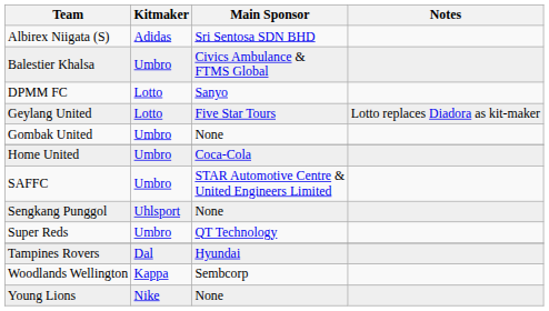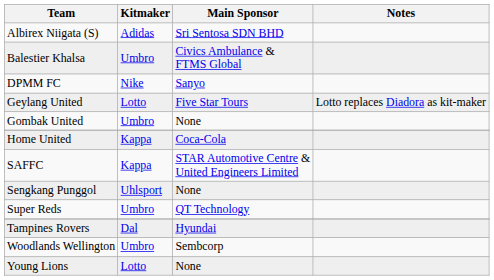 <table class="wikitable">
 <tr>
 <th>Team</th>
 <th>Kitmaker</th>
 <th>Main Sponsor</th>
 <th>Notes</th>
 </tr>
 <tr>
 <td> Albirex Niigata (S)</td>
 <td><a href='#'>Adidas</a></td>
 <td><a href='#'>Sri Sentosa SDN BHD</a></td>
 <td></td>
 </tr>
 <tr bgcolor="#EFEFEF">
 <td>Balestier Khalsa</td>
 <td><a href='#'>Umbro</a></td>
 <td><a href='#'>Civics Ambulance</a> & <br> <a href='#'>FTMS Global</a></td>
 <td></td>
 </tr>
 <tr>
 <td> DPMM FC</td>
-<td><a href='#'>Lotto</a></td>
+<td><a href='#'>Nike</a></td>
 <td><a href='#'>Sanyo</a></td>
 <td></td>
 </tr>
 <tr bgcolor="#EFEFEF">
 <td>Geylang United</td>
 <td><a href='#'>Lotto</a></td>
 <td><a href='#'>Five Star Tours</a></td>
 <td>Lotto replaces <a href='#'>Diadora</a> as kit-maker</td>
 </tr>
 <tr>
 <td>Gombak United</td>
 <td><a href='#'>Umbro</a></td>
 <td>None</td>
 <td></td>
 </tr>
 <tr>
 </tr>
 <tr bgcolor="#EFEFEF">
 <td>Home United</td>
-<td><a href='#'>Umbro</a></td>
+<td><a href='#'>Kappa</a></td>
 <td><a href='#'>Coca-Cola</a></td>
 <td></td>
 </tr>
 <tr>
 <td>SAFFC</td>
-<td><a href='#'>Umbro</a></td>
+<td><a href='#'>Kappa</a></td>
 <td><a href='#'>STAR Automotive Centre</a> & <br> <a href='#'>United Engineers Limited</a></td>
 <td></td>
 </tr>
 <tr bgcolor="#EFEFEF">
 <td>Sengkang Punggol</td>
 <td><a href='#'>Uhlsport</a></td>
 <td>None</td>
 <td></td>
 </tr>
 <tr>
 <td>Super Reds</td>
 <td><a href='#'>Umbro</a></td>
 <td><a href='#'>QT Technology</a></td>
 <td></td>
 </tr>
 <tr>
 </tr>
 <tr bgcolor="#EFEFEF">
 <td>Tampines Rovers</td>
 <td><a href='#'>Dal</a></td>
 <td><a href='#'>Hyundai</a></td>
 <td></td>
 </tr>
 <tr>
 <td>Woodlands Wellington</td>
-<td><a href='#'>Kappa</a></td>
+<td><a href='#'>Umbro</a></td>
 <td>Sembcorp</td>
 <td></td>
 </tr>
 <tr bgcolor="#EFEFEF">
 <td> Young Lions</td>
-<td><a href='#'>Nike</a></td>
+<td><a href='#'>Lotto</a></td>
 <td>None</td>
 <td></td>
 </tr>
 </table>
